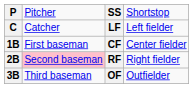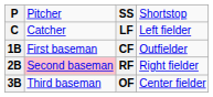 <table class="wikitable plainrowheaders" style="font-size:85%">
 <tr>
 <th scope="row" style="text-align:center">P</th>
 <td><a href='#'>Pitcher</a></td>
 <th scope="row" style="text-align:center">SS</th>
 <td><a href='#'>Shortstop</a></td>
 </tr>
 <tr>
 <th scope="row" style="text-align:center">C</th>
 <td><a href='#'>Catcher</a></td>
 <th scope="row" style="text-align:center">LF</th>
 <td><a href='#'>Left fielder</a></td>
 </tr>
 <tr>
 <th scope="row" style="text-align:center">1B</th>
 <td><a href='#'>First baseman</a></td>
 <th scope="row" style="text-align:center">CF</th>
-<td><a href='#'>Center fielder</a></td>
+<td><a href='#'>Outfielder</a></td>
 </tr>
 <tr>
 <th scope="row" style="text-align:center">2B</th>
 <td style="background: pink;"><a href='#'>Second baseman</a></td>
 <th scope="row" style="text-align:center">RF</th>
 <td><a href='#'>Right fielder</a></td>
 </tr>
 <tr>
 <th scope="row" style="text-align:center">3B</th>
 <td><a href='#'>Third baseman</a></td>
 <th scope="row" style="text-align:center">OF</th>
-<td><a href='#'>Outfielder</a></td>
+<td><a href='#'>Center fielder</a></td>
 </tr>
 </table>
